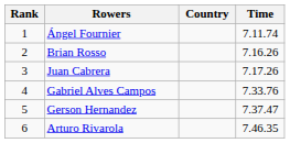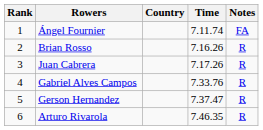 <table class="wikitable" width=60% style="text-align:center">
 <tr>
 <th>Rank</th>
 <th>Rowers</th>
 <th>Country</th>
 <th>Time</th>
+<th>Notes</th>
 </tr>
 <tr>
 <td>1</td>
 <td align=left><a href='#'>Ángel Fournier</a></td>
 <td align=left></td>
 <td>7.11.74</td>
+<td><a href='#'>FA</a></td>
 </tr>
 <tr>
 <td>2</td>
 <td align=left><a href='#'>Brian Rosso</a></td>
 <td align=left></td>
 <td>7.16.26</td>
+<td><a href='#'>R</a></td>
 </tr>
 <tr>
 <td>3</td>
 <td align=left><a href='#'>Juan Cabrera</a></td>
 <td align=left></td>
 <td>7.17.26</td>
+<td><a href='#'>R</a></td>
 </tr>
 <tr>
 <td>4</td>
 <td align=left><a href='#'>Gabriel Alves Campos</a></td>
 <td align=left></td>
 <td>7.33.76</td>
+<td><a href='#'>R</a></td>
 </tr>
 <tr>
 <td>5</td>
 <td align=left><a href='#'>Gerson Hernandez</a></td>
 <td align=left></td>
 <td>7.37.47</td>
+<td><a href='#'>R</a></td>
 </tr>
 <tr>
 <td>6</td>
 <td align=left><a href='#'>Arturo Rivarola</a></td>
 <td align=left></td>
 <td>7.46.35</td>
+<td><a href='#'>R</a></td>
 </tr>
 </table>
